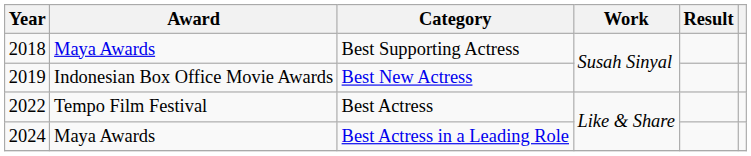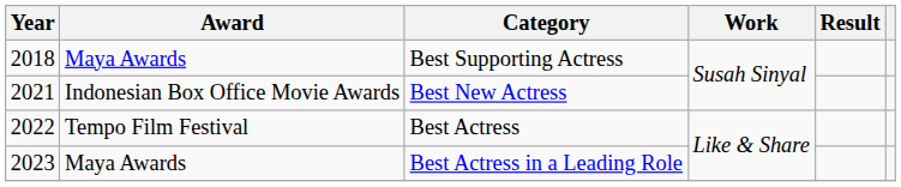 <table class="wikitable sortable">
 <tr>
 <th>Year</th>
 <th>Award</th>
 <th>Category</th>
 <th>Work</th>
 <th>Result</th>
 <th class="unsortable"></th>
 </tr>
 <tr>
 <td>2018</td>
 <td><a href='#'>Maya Awards</a></td>
 <td>Best Supporting Actress</td>
 <td rowspan= "2"><em>Susah Sinyal</em></td>
 <td></td>
 <td></td>
 </tr>
 <tr>
-<td>2019</td>
+<td>2021</td>
 <td>Indonesian Box Office Movie Awards</td>
 <td><a href='#'>Best New Actress</a></td>
 <td></td>
 <td></td>
 </tr>
 <tr>
 <td>2022</td>
 <td>Tempo Film Festival</td>
 <td>Best Actress</td>
 <td rowspan= "2"><em>Like & Share</em></td>
 <td></td>
 <td></td>
 </tr>
 <tr>
-<td>2024</td>
+<td>2023</td>
 <td>Maya Awards</td>
 <td><a href='#'>Best Actress in a Leading Role</a></td>
 <td></td>
 <td></td>
 </tr>
 <tr>
 </tr>
 </table>
